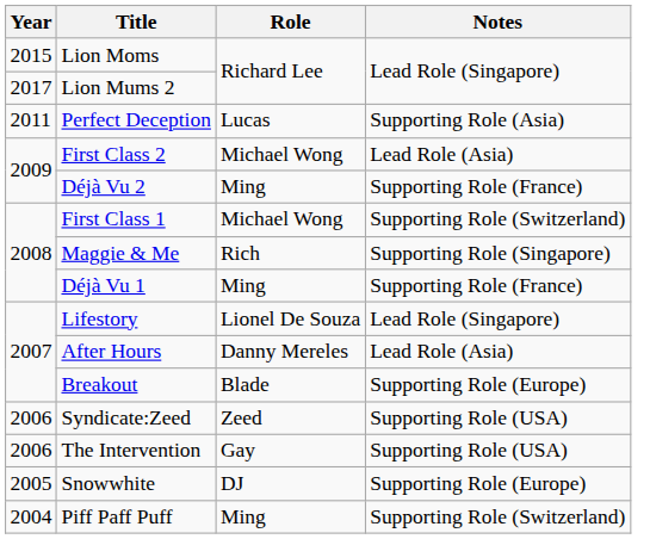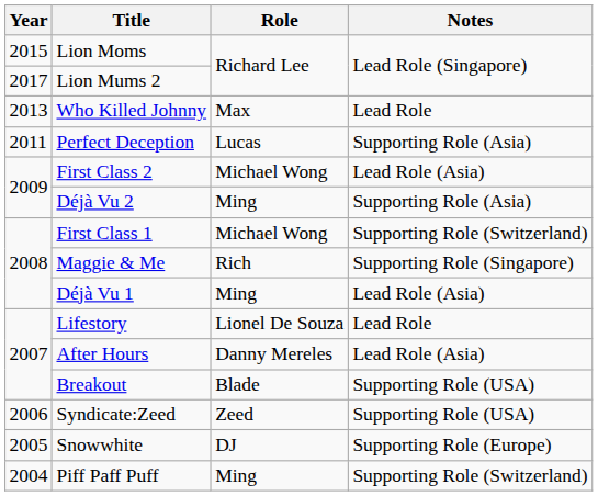 <table class="wikitable">
 <tr>
 <th><strong>Year</strong></th>
 <th><strong>Title</strong></th>
 <th><strong>Role</strong></th>
 <th><strong>Notes</strong></th>
 </tr>
 <tr>
 <td>2015</td>
 <td>Lion Moms</td>
 <td rowspan="2">Richard Lee</td>
 <td rowspan="2">Lead Role (Singapore)</td>
 </tr>
 <tr>
 <td>2017</td>
 <td>Lion Mums 2</td>
 </tr>
 <tr>
+<td>2013</td>
+<td><a href='#'>Who Killed Johnny</a></td>
+<td>Max</td>
+<td>Lead Role</td>
+</tr>
+<tr>
 <td>2011</td>
 <td><a href='#'>Perfect Deception</a></td>
 <td>Lucas</td>
 <td>Supporting Role (Asia)</td>
 </tr>
 <tr>
 <td rowspan="2">2009</td>
 <td><a href='#'>First Class 2</a></td>
 <td>Michael Wong</td>
 <td>Lead Role (Asia)</td>
 </tr>
 <tr>
 <td><a href='#'>Déjà Vu 2</a></td>
 <td>Ming</td>
-<td>Supporting Role (France)</td>
+<td>Supporting Role (Asia)</td>
 </tr>
 <tr>
 <td rowspan="3">2008</td>
 <td><a href='#'>First Class 1</a></td>
 <td>Michael Wong</td>
 <td>Supporting Role (Switzerland)</td>
 </tr>
 <tr>
 <td><a href='#'>Maggie & Me</a></td>
 <td>Rich</td>
 <td>Supporting Role (Singapore)</td>
 </tr>
 <tr>
 <td><a href='#'>Déjà Vu 1</a></td>
 <td>Ming</td>
-<td>Supporting Role (France)</td>
+<td>Lead Role (Asia)</td>
 </tr>
 <tr>
 <td rowspan="3">2007</td>
 <td><a href='#'>Lifestory</a></td>
 <td>Lionel De Souza</td>
-<td>Lead Role (Singapore)</td>
+<td>Lead Role</td>
 </tr>
 <tr>
 <td><a href='#'>After Hours</a></td>
 <td>Danny Mereles</td>
 <td>Lead Role (Asia)</td>
 </tr>
 <tr>
 <td><a href='#'>Breakout</a></td>
 <td>Blade</td>
-<td>Supporting Role (Europe)</td>
+<td>Supporting Role (USA)</td>
 </tr>
 <tr>
 <td>2006</td>
 <td>Syndicate:Zeed</td>
 <td>Zeed</td>
-<td>Supporting Role (USA)</td>
-</tr>
-<tr>
-<td>2006</td>
-<td>The Intervention</td>
-<td>Gay</td>
 <td>Supporting Role (USA)</td>
 </tr>
 <tr>
 <td>2005</td>
 <td>Snowwhite</td>
 <td>DJ</td>
 <td>Supporting Role (Europe)</td>
 </tr>
 <tr>
 <td>2004</td>
 <td>Piff Paff Puff</td>
 <td>Ming</td>
 <td>Supporting Role (Switzerland)</td>
 </tr>
 </table>
